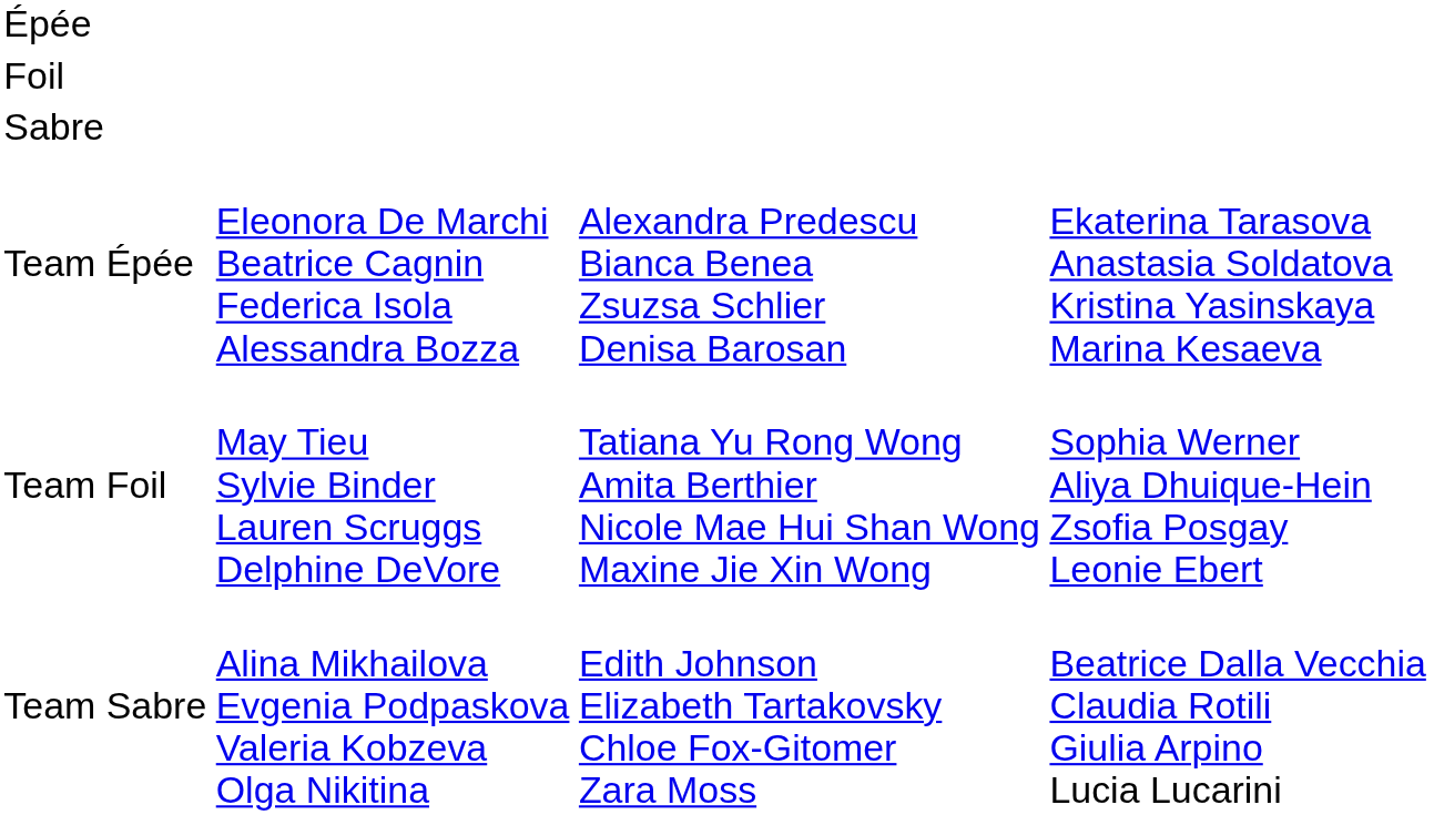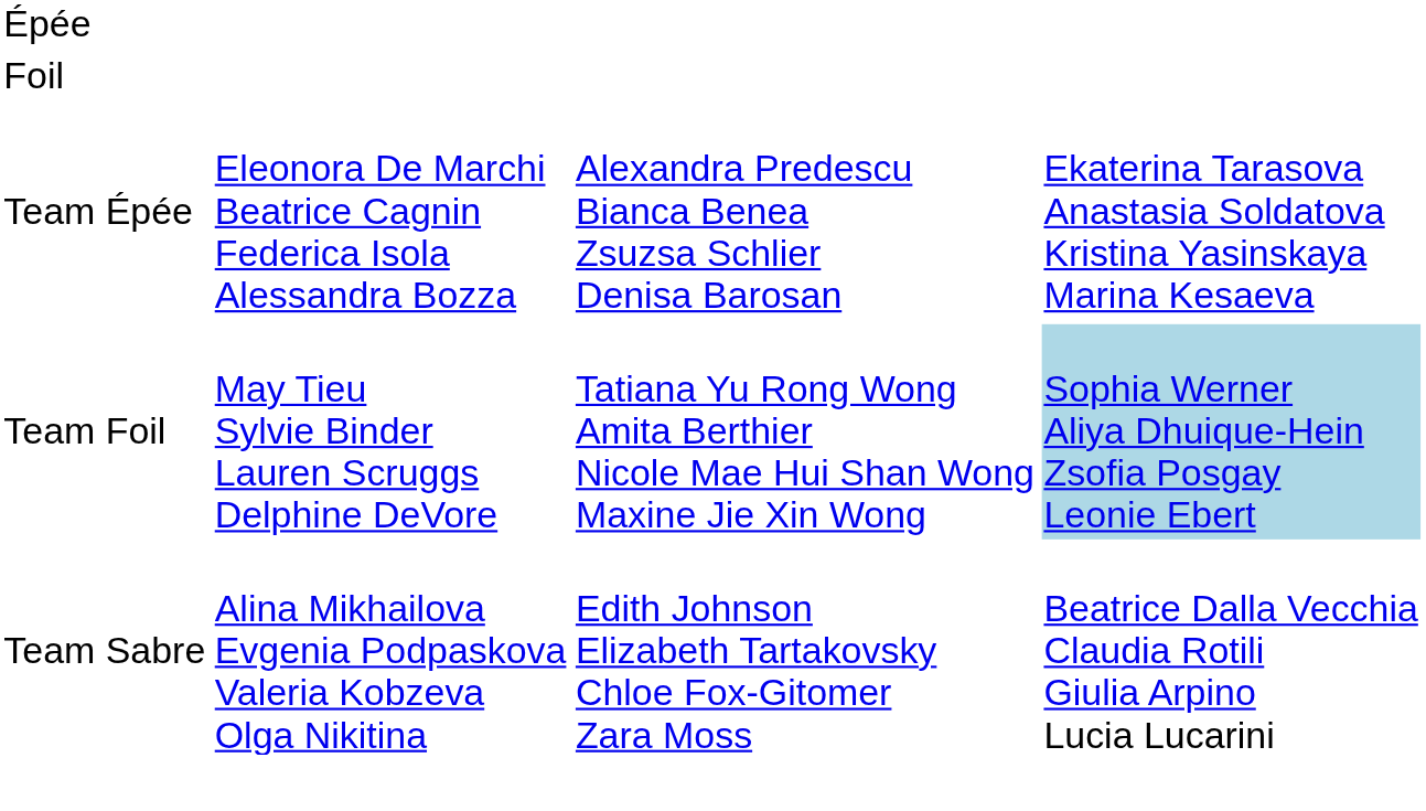 <table>
 <tr>
 <td>Épée</td>
 <td></td>
 <td></td>
 <td><br></td>
 </tr>
 <tr>
 <td>Foil</td>
 <td></td>
 <td></td>
 <td><br></td>
 </tr>
 <tr>
-<td>Sabre</td>
-<td></td>
-<td></td>
-<td><br></td>
-</tr>
-<tr>
 <td>Team Épée</td>
 <td><br><a href='#'>Eleonora De Marchi</a><br><a href='#'>Beatrice Cagnin</a><br><a href='#'>Federica Isola</a><br><a href='#'>Alessandra Bozza</a></td>
 <td><br><a href='#'>Alexandra Predescu</a><br><a href='#'>Bianca Benea</a><br><a href='#'>Zsuzsa Schlier</a><br><a href='#'>Denisa Barosan</a></td>
 <td><br><a href='#'>Ekaterina Tarasova</a><br><a href='#'>Anastasia Soldatova</a><br><a href='#'>Kristina Yasinskaya</a><br><a href='#'>Marina Kesaeva</a></td>
 </tr>
 <tr>
 <td>Team Foil</td>
 <td><br><a href='#'>May Tieu</a><br><a href='#'>Sylvie Binder</a><br><a href='#'>Lauren Scruggs</a><br><a href='#'>Delphine DeVore</a></td>
 <td><br><a href='#'>Tatiana Yu Rong Wong</a><br><a href='#'>Amita Berthier</a><br><a href='#'>Nicole Mae Hui Shan Wong</a><br><a href='#'>Maxine Jie Xin Wong</a></td>
-<td><br><a href='#'>Sophia Werner</a><br><a href='#'>Aliya Dhuique-Hein</a><br><a href='#'>Zsofia Posgay</a><br><a href='#'>Leonie Ebert</a></td>
+<td style="background: lightblue;"><br><a href='#'>Sophia Werner</a><br><a href='#'>Aliya Dhuique-Hein</a><br><a href='#'>Zsofia Posgay</a><br><a href='#'>Leonie Ebert</a></td>
 </tr>
 <tr>
 <td>Team Sabre</td>
 <td><br><a href='#'>Alina Mikhailova</a><br><a href='#'>Evgenia Podpaskova</a><br><a href='#'>Valeria Kobzeva</a><br><a href='#'>Olga Nikitina</a></td>
 <td><br><a href='#'>Edith Johnson</a><br><a href='#'>Elizabeth Tartakovsky</a><br><a href='#'>Chloe Fox-Gitomer</a><br><a href='#'>Zara Moss</a></td>
 <td><br><a href='#'>Beatrice Dalla Vecchia</a><br><a href='#'>Claudia Rotili</a><br><a href='#'>Giulia Arpino</a><br>Lucia Lucarini</td>
 </tr>
 </table>
